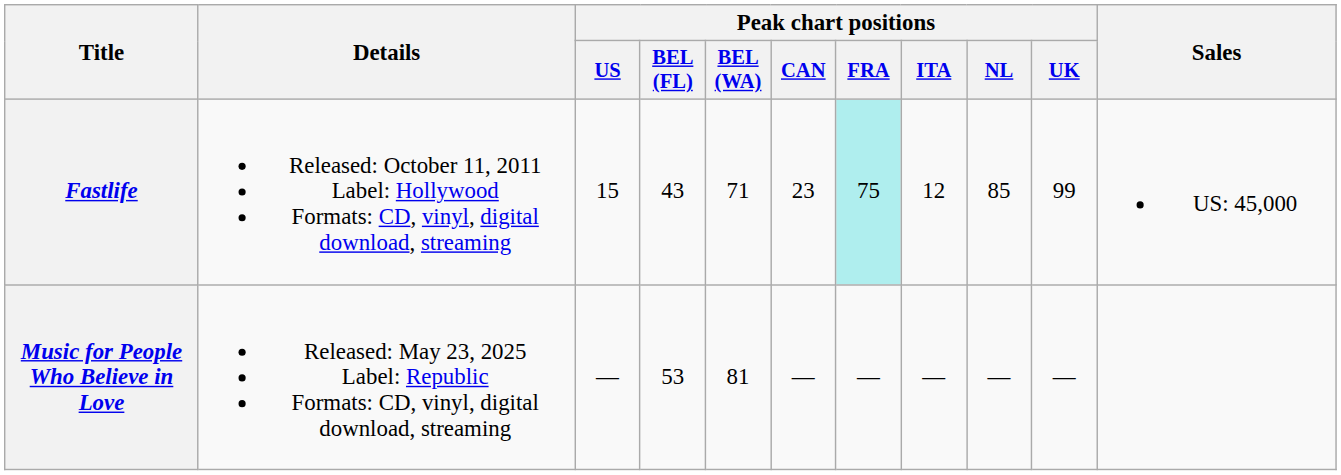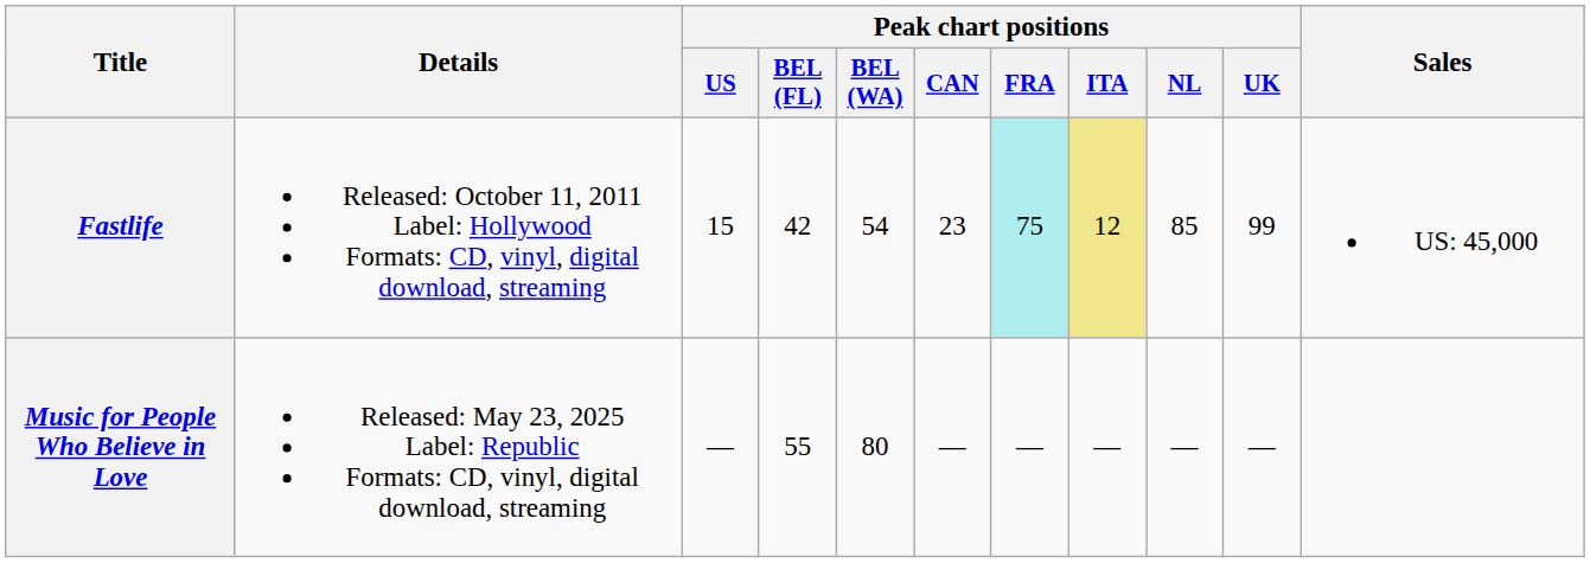 <table class="wikitable plainrowheaders" style="text-align:center;">
 <tr>
 <th scope="col" rowspan="2" style="width:8em;">Title</th>
 <th scope="col" rowspan="2" style="width:16em;">Details</th>
 <th scope="col" colspan="8">Peak chart positions</th>
 <th scope="col" rowspan="2" style="width:10em;">Sales</th>
 </tr>
 <tr>
 <th scope="col" style="width:2.7em;font-size:90%;"><a href='#'>US</a><br></th>
 <th scope="col" style="width:2.7em;font-size:90%;"><a href='#'>BEL<br>(FL)</a><br></th>
 <th scope="col" style="width:2.7em;font-size:90%;"><a href='#'>BEL<br>(WA)</a><br></th>
 <th scope="col" style="width:2.7em;font-size:90%;"><a href='#'>CAN</a><br></th>
 <th scope="col" style="width:2.7em;font-size:90%;"><a href='#'>FRA</a><br></th>
 <th scope="col" style="width:2.7em;font-size:90%;"><a href='#'>ITA</a><br></th>
 <th scope="col" style="width:2.7em;font-size:90%;"><a href='#'>NL</a><br></th>
 <th scope="col" style="width:2.7em;font-size:90%;"><a href='#'>UK</a><br></th>
 </tr>
 <tr>
 <th scope="row"><em><a href='#'>Fastlife</a></em></th>
 <td><br><ul><li>Released: October 11, 2011</li><li>Label: <a href='#'>Hollywood</a></li><li>Formats: <a href='#'>CD</a>, <a href='#'>vinyl</a>, <a href='#'>digital download</a>, <a href='#'>streaming</a></li></ul></td>
 <td>15</td>
-<td>43</td>
-<td>71</td>
+<td>42</td>
+<td>54</td>
 <td>23</td>
 <td style="background: paleturquoise;">75</td>
-<td>12</td>
+<td style="background: khaki;">12</td>
 <td>85</td>
 <td>99</td>
 <td><br><ul><li>US: 45,000</li></ul></td>
 </tr>
 <tr>
 <th scope="row"><em><a href='#'>Music for People Who Believe in Love</a></em></th>
 <td><br><ul><li>Released: May 23, 2025</li><li>Label: <a href='#'>Republic</a></li><li>Formats: CD, vinyl, digital download, streaming</li></ul></td>
 <td>—</td>
-<td>53</td>
-<td>81</td>
+<td>55</td>
+<td>80</td>
 <td>—</td>
 <td>—</td>
 <td>—</td>
 <td>—</td>
 <td>—</td>
 <td></td>
 </tr>
 </table>
